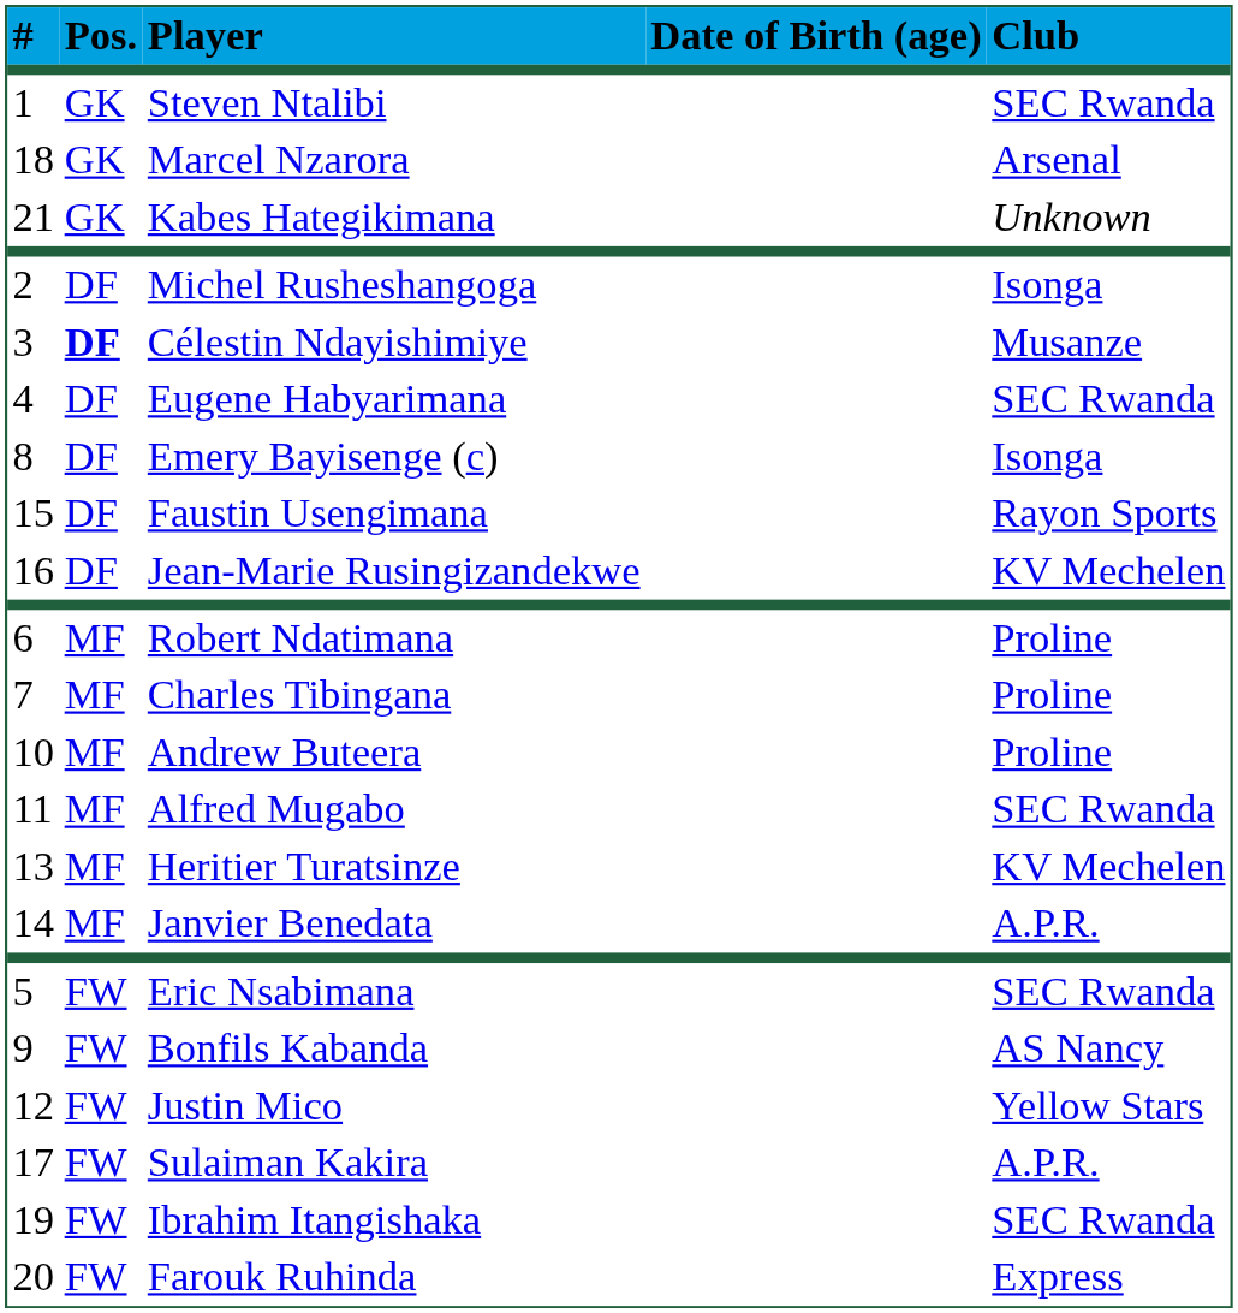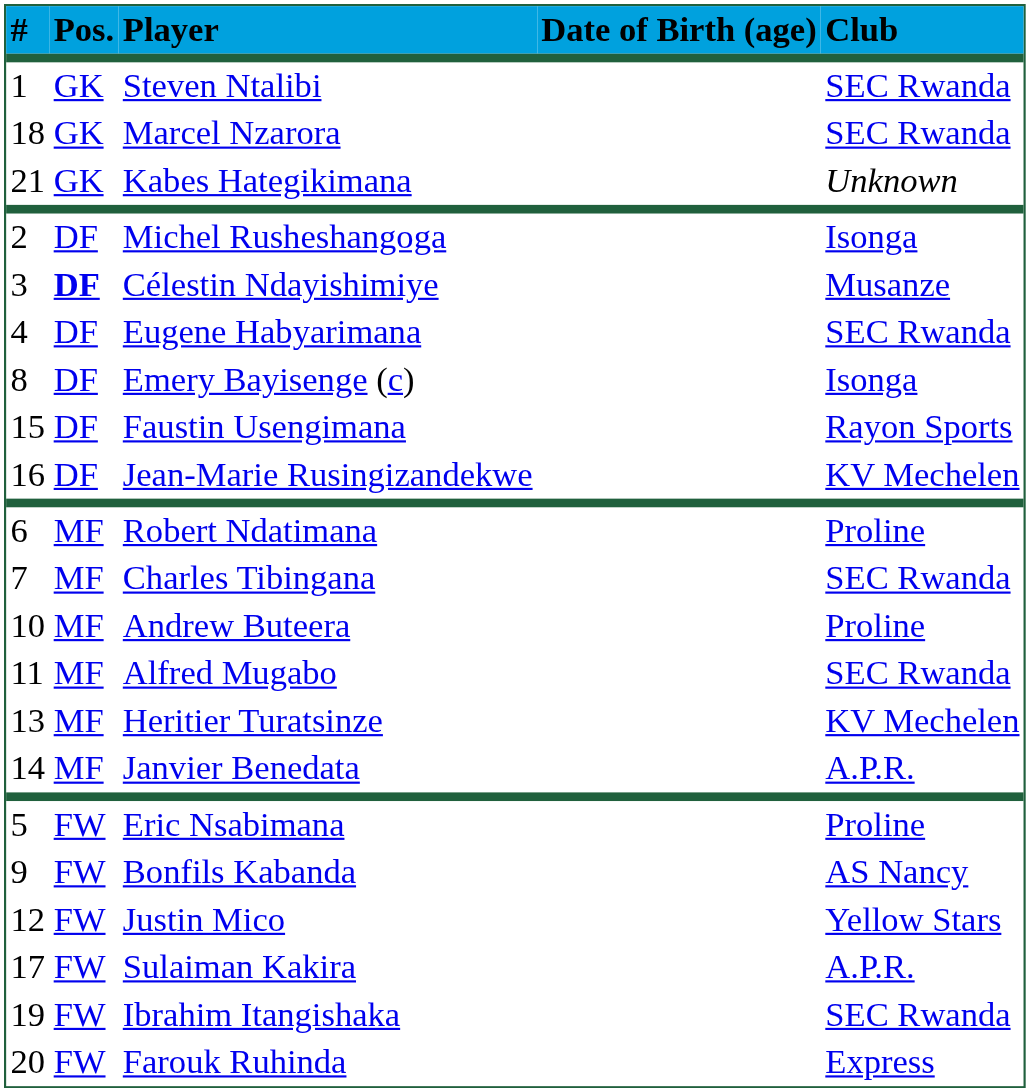 <table class="sortable" cellpadding="2" cellspacing="0"  style="text-align:left; font-size:100%; border: 1px solid #20603D;">
 <tr style="background:#00A1DE;">
 <th><span>#</span></th>
 <th><span>Pos.</span></th>
 <th><span>Player</span></th>
 <th><span>Date of Birth (age)</span></th>
 <th><span>Club</span></th>
 </tr>
 <tr ---->
 <th colspan="5" bgcolor="#20603D" align="left"></th>
 </tr>
 <tr ---->
 <td>1</td>
 <td><a href='#'>GK</a></td>
 <td><a href='#'>Steven Ntalibi</a></td>
 <td></td>
 <td> <a href='#'>SEC Rwanda</a></td>
 </tr>
 <tr>
 <td>18</td>
 <td><a href='#'>GK</a></td>
 <td><a href='#'>Marcel Nzarora</a></td>
 <td></td>
-<td> <a href='#'>Arsenal</a></td>
+<td> <a href='#'>SEC Rwanda</a></td>
 </tr>
 <tr>
 <td>21</td>
 <td><a href='#'>GK</a></td>
 <td><a href='#'>Kabes Hategikimana</a></td>
 <td></td>
 <td><em>Unknown</em></td>
 </tr>
 <tr ---->
 <th colspan="5" bgcolor="#20603D" align="left"></th>
 </tr>
 <tr ---->
 <td>2</td>
 <td><a href='#'>DF</a></td>
 <td><a href='#'>Michel Rusheshangoga</a></td>
 <td></td>
 <td> <a href='#'>Isonga</a></td>
 </tr>
 <tr>
 <td>3</td>
 <td><strong><a href='#'>DF</a></strong></td>
 <td><a href='#'>Célestin Ndayishimiye</a></td>
 <td></td>
 <td> <a href='#'>Musanze</a></td>
 </tr>
 <tr>
 <td>4</td>
 <td><a href='#'>DF</a></td>
 <td><a href='#'>Eugene Habyarimana</a></td>
 <td></td>
 <td> <a href='#'>SEC Rwanda</a></td>
 </tr>
 <tr>
 <td>8</td>
 <td><a href='#'>DF</a></td>
 <td><a href='#'>Emery Bayisenge</a> (<a href='#'>c</a>)</td>
 <td></td>
 <td> <a href='#'>Isonga</a></td>
 </tr>
 <tr>
 <td>15</td>
 <td><a href='#'>DF</a></td>
 <td><a href='#'>Faustin Usengimana</a></td>
 <td></td>
 <td> <a href='#'>Rayon Sports</a></td>
 </tr>
 <tr>
 <td>16</td>
 <td><a href='#'>DF</a></td>
 <td><a href='#'>Jean-Marie Rusingizandekwe</a></td>
 <td></td>
 <td> <a href='#'>KV Mechelen</a></td>
 </tr>
 <tr ---->
 <th colspan="5" bgcolor="#20603D" align="left"></th>
 </tr>
 <tr ---->
 <td>6</td>
 <td><a href='#'>MF</a></td>
 <td><a href='#'>Robert Ndatimana</a></td>
 <td></td>
 <td> <a href='#'>Proline</a></td>
 </tr>
 <tr>
 <td>7</td>
 <td><a href='#'>MF</a></td>
 <td><a href='#'>Charles Tibingana</a></td>
 <td></td>
-<td> <a href='#'>Proline</a></td>
+<td> <a href='#'>SEC Rwanda</a></td>
 </tr>
 <tr>
 <td>10</td>
 <td><a href='#'>MF</a></td>
 <td><a href='#'>Andrew Buteera</a></td>
 <td></td>
 <td> <a href='#'>Proline</a></td>
 </tr>
 <tr>
 <td>11</td>
 <td><a href='#'>MF</a></td>
 <td><a href='#'>Alfred Mugabo</a></td>
 <td></td>
 <td> <a href='#'>SEC Rwanda</a></td>
 </tr>
 <tr>
 <td>13</td>
 <td><a href='#'>MF</a></td>
 <td><a href='#'>Heritier Turatsinze</a></td>
 <td></td>
 <td> <a href='#'>KV Mechelen</a></td>
 </tr>
 <tr>
 <td>14</td>
 <td><a href='#'>MF</a></td>
 <td><a href='#'>Janvier Benedata</a></td>
 <td></td>
 <td> <a href='#'>A.P.R.</a></td>
 </tr>
 <tr ---->
 <th colspan="5" bgcolor="#20603D" align="left"></th>
 </tr>
 <tr ---->
 <td>5</td>
 <td><a href='#'>FW</a></td>
 <td><a href='#'>Eric Nsabimana</a></td>
 <td></td>
-<td> <a href='#'>SEC Rwanda</a></td>
+<td> <a href='#'>Proline</a></td>
 </tr>
 <tr>
 <td>9</td>
 <td><a href='#'>FW</a></td>
 <td><a href='#'>Bonfils Kabanda</a></td>
 <td></td>
 <td> <a href='#'>AS Nancy</a></td>
 </tr>
 <tr>
 <td>12</td>
 <td><a href='#'>FW</a></td>
 <td><a href='#'>Justin Mico</a></td>
 <td></td>
 <td> <a href='#'>Yellow Stars</a></td>
 </tr>
 <tr>
 <td>17</td>
 <td><a href='#'>FW</a></td>
 <td><a href='#'>Sulaiman Kakira</a></td>
 <td></td>
 <td> <a href='#'>A.P.R.</a></td>
 </tr>
 <tr>
 <td>19</td>
 <td><a href='#'>FW</a></td>
 <td><a href='#'>Ibrahim Itangishaka</a></td>
 <td></td>
 <td> <a href='#'>SEC Rwanda</a></td>
 </tr>
 <tr>
 <td>20</td>
 <td><a href='#'>FW</a></td>
 <td><a href='#'>Farouk Ruhinda</a></td>
 <td></td>
 <td> <a href='#'>Express</a></td>
 </tr>
 </table>
